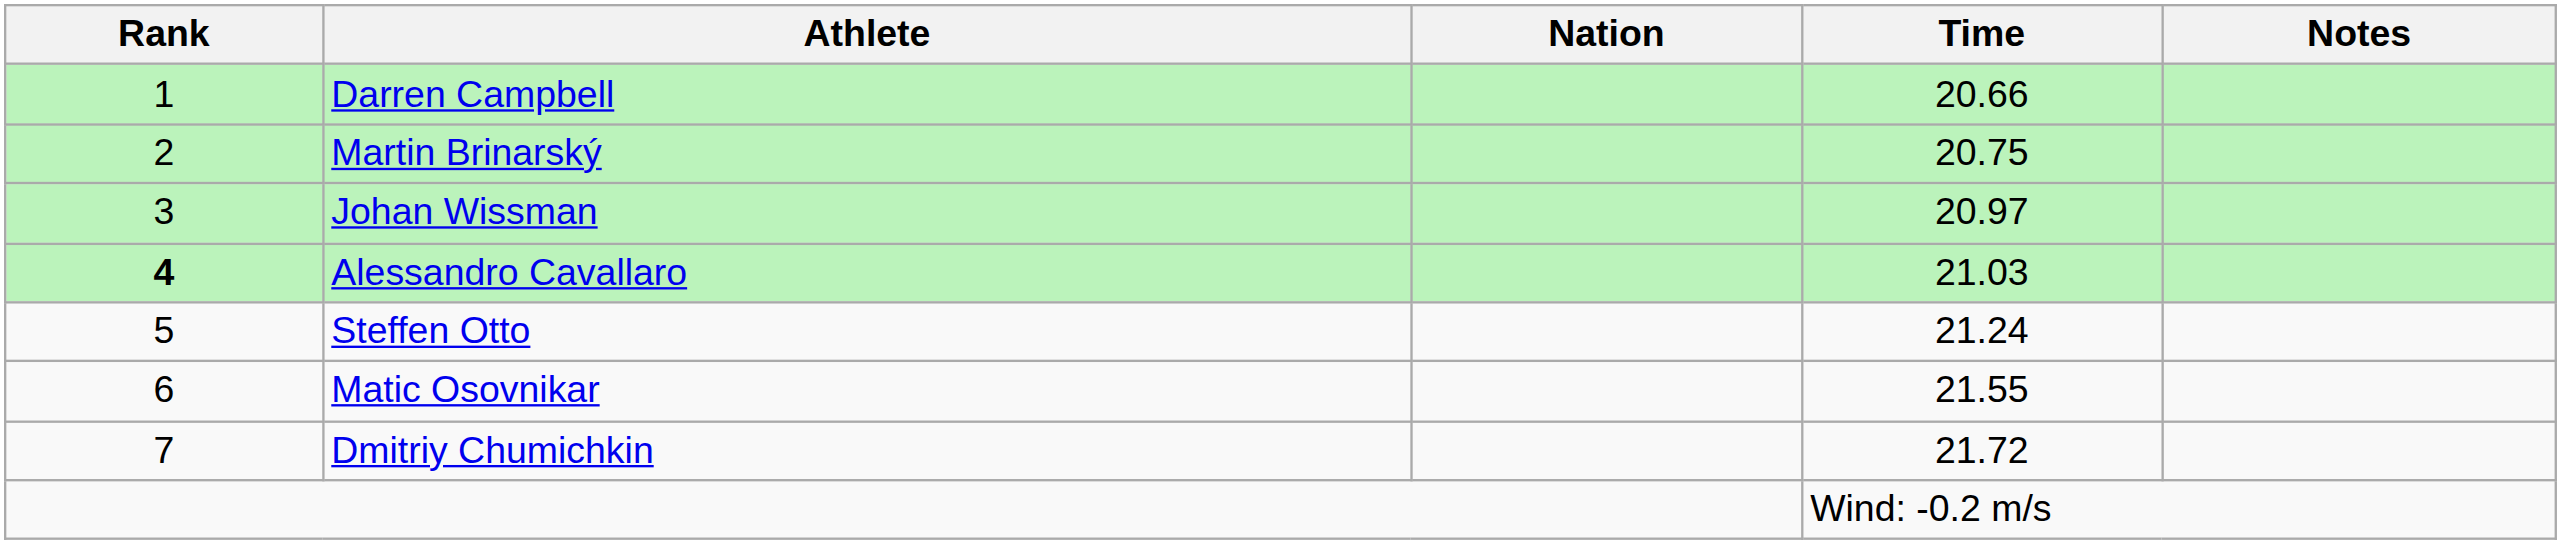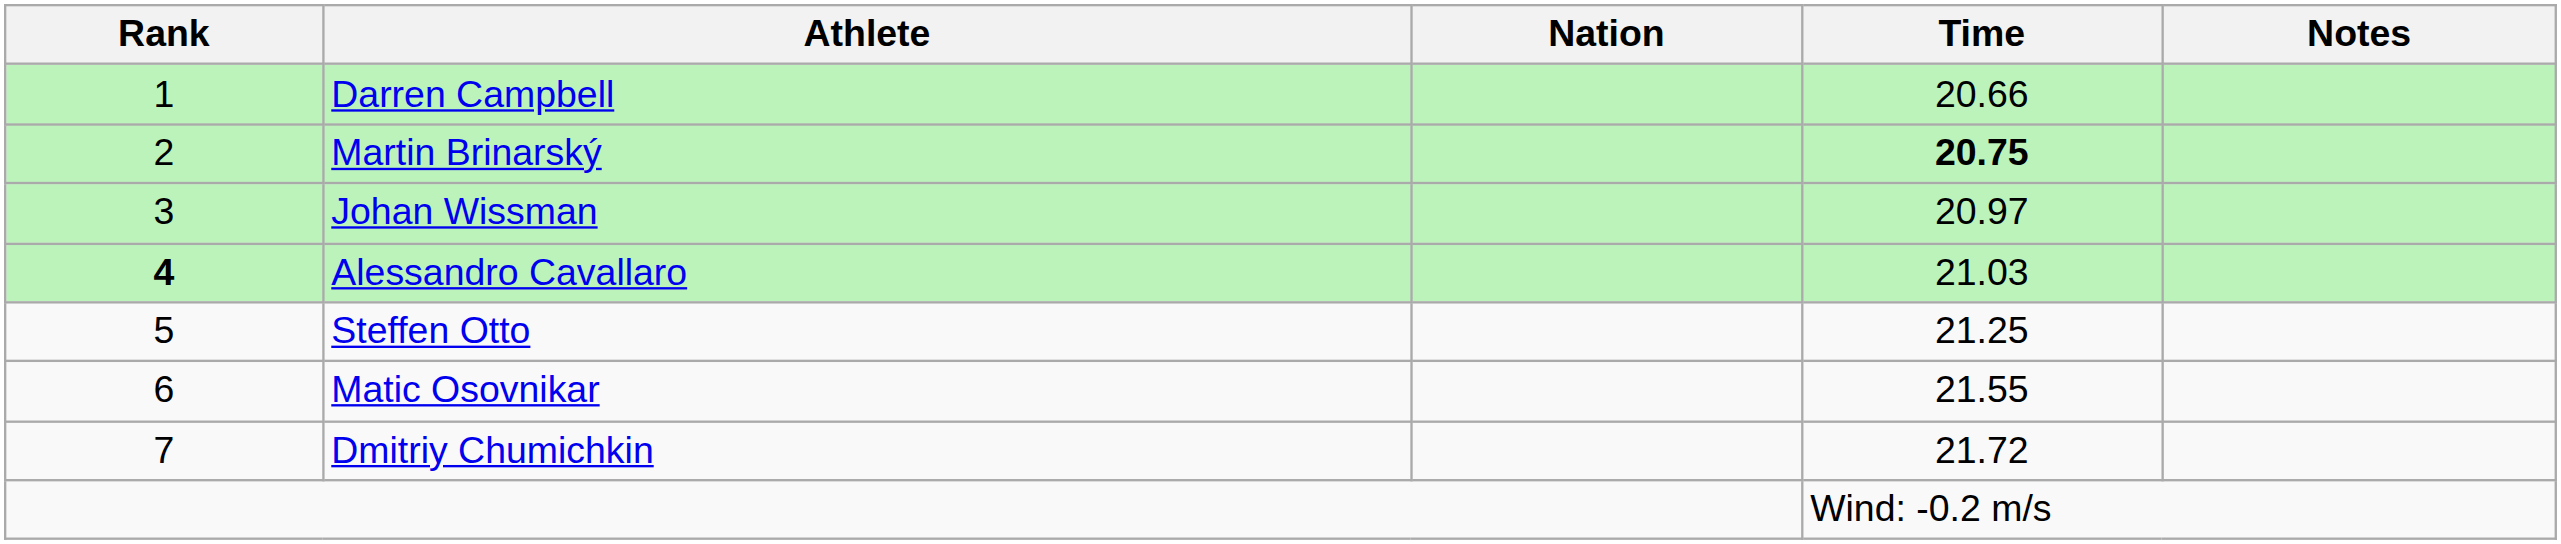 <table class="wikitable sortable" style="text-align:center;width: 55%;">
 <tr>
 <th scope="col">Rank</th>
 <th scope="col">Athlete</th>
 <th scope="col">Nation</th>
 <th scope="col">Time</th>
 <th scope="col">Notes</th>
 </tr>
 <tr bgcolor=bbf3bb>
 <td>1</td>
 <td align=left><a href='#'>Darren Campbell</a></td>
 <td align=left></td>
 <td>20.66</td>
 <td></td>
 </tr>
 <tr bgcolor=bbf3bb>
 <td>2</td>
 <td align=left><a href='#'>Martin Brinarský</a></td>
 <td align=left></td>
-<td>20.75</td>
+<td><strong>20.75</strong></td>
 <td></td>
 </tr>
 <tr bgcolor=bbf3bb>
 <td>3</td>
 <td align=left><a href='#'>Johan Wissman</a></td>
 <td align=left></td>
 <td>20.97</td>
 <td></td>
 </tr>
 <tr bgcolor=bbf3bb>
 <td><strong>4</strong></td>
 <td align=left><a href='#'>Alessandro Cavallaro</a></td>
 <td align=left></td>
 <td>21.03</td>
 <td></td>
 </tr>
 <tr>
 <td>5</td>
 <td align=left><a href='#'>Steffen Otto</a></td>
 <td align=left></td>
-<td>21.24</td>
+<td>21.25</td>
 <td></td>
 </tr>
 <tr>
 <td>6</td>
 <td align=left><a href='#'>Matic Osovnikar</a></td>
 <td align=left></td>
 <td>21.55</td>
 <td></td>
 </tr>
 <tr>
 <td>7</td>
 <td align=left><a href='#'>Dmitriy Chumichkin</a></td>
 <td align=left></td>
 <td>21.72</td>
 <td></td>
 </tr>
 <tr class="sortbottom">
 <td colspan="3"></td>
 <td colspan="2" style="text-align:left;">Wind: -0.2 m/s</td>
 </tr>
 </table>
